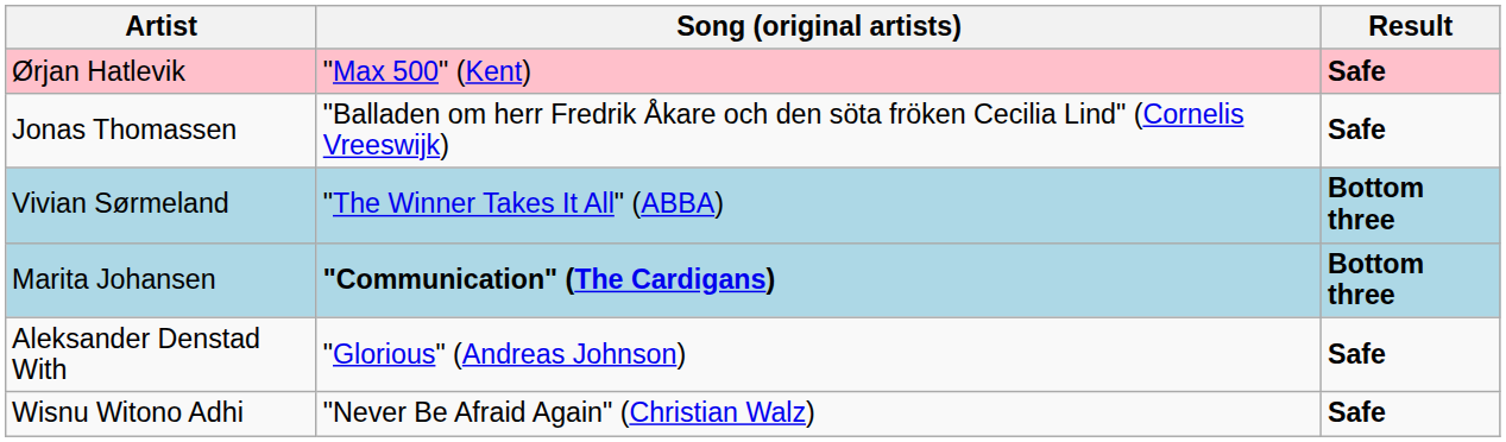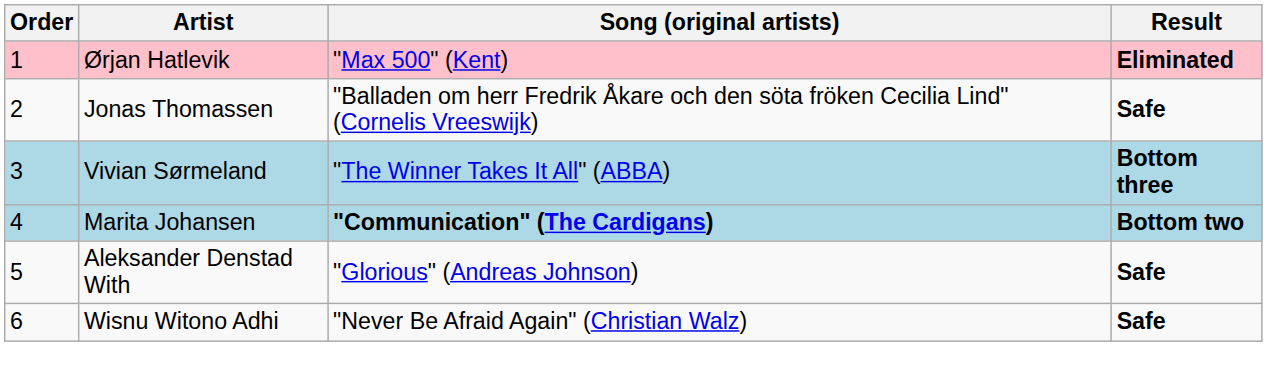 <table class=wikitable>
 <tr>
+<th>Order</th>
 <th>Artist</th>
 <th>Song (original artists)</th>
 <th>Result</th>
 </tr>
 <tr style="background:pink;">
+<td>1</td>
 <td>Ørjan Hatlevik</td>
 <td>"<a href='#'>Max 500</a>" (<a href='#'>Kent</a>)</td>
-<td><strong>Safe</strong></td>
+<td><strong>Eliminated</strong></td>
 </tr>
 <tr>
+<td>2</td>
 <td>Jonas Thomassen</td>
 <td>"Balladen om herr Fredrik Åkare och den söta fröken Cecilia Lind" (<a href='#'>Cornelis Vreeswijk</a>)</td>
 <td><strong>Safe</strong></td>
 </tr>
 <tr style="background:lightblue;">
+<td>3</td>
 <td>Vivian Sørmeland</td>
 <td>"<a href='#'>The Winner Takes It All</a>" (<a href='#'>ABBA</a>)</td>
 <td><strong>Bottom three</strong></td>
 </tr>
 <tr style="background:lightblue;">
+<td>4</td>
 <td>Marita Johansen</td>
 <td><strong>"Communication" (<a href='#'>The Cardigans</a>)</strong></td>
-<td><strong>Bottom three</strong></td>
+<td><strong>Bottom two</strong></td>
 </tr>
 <tr>
+<td>5</td>
 <td>Aleksander Denstad With</td>
 <td>"<a href='#'>Glorious</a>" (<a href='#'>Andreas Johnson</a>)</td>
 <td><strong>Safe</strong></td>
 </tr>
 <tr>
+<td>6</td>
 <td>Wisnu Witono Adhi</td>
 <td>"Never Be Afraid Again" (<a href='#'>Christian Walz</a>)</td>
 <td><strong>Safe</strong></td>
 </tr>
 </table>
